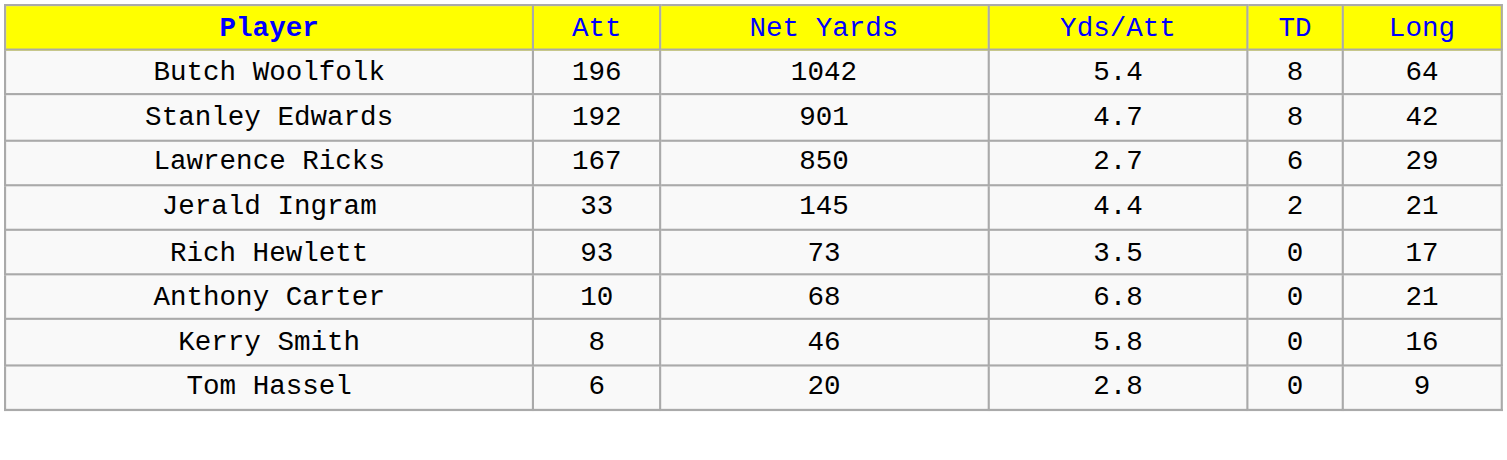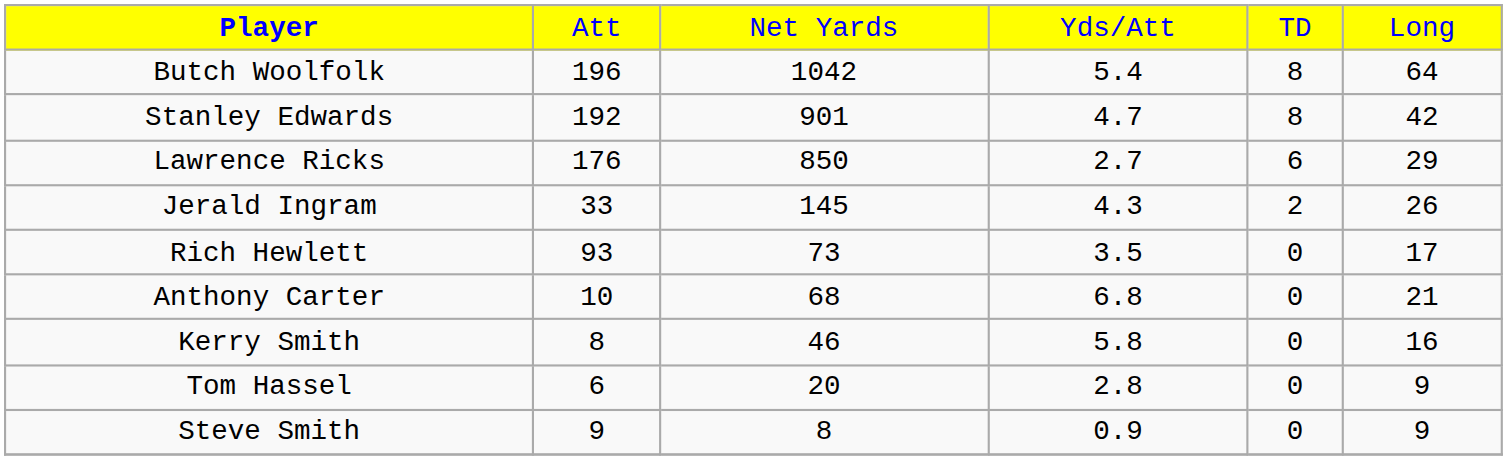 <table class="wikitable" width="80%">
 <tr align="center"  style="background:yellow;color:blue;">
 <td><strong>Player</strong></td>
 <td>Att</td>
 <td>Net Yards</td>
 <td>Yds/Att</td>
 <td>TD</td>
 <td>Long</td>
 </tr>
 <tr align="center" bgcolor="">
 <td>Butch Woolfolk</td>
 <td>196</td>
 <td>1042</td>
 <td>5.4</td>
 <td>8</td>
 <td>64</td>
 </tr>
 <tr align="center" bgcolor="">
 <td>Stanley Edwards</td>
 <td>192</td>
 <td>901</td>
 <td>4.7</td>
 <td>8</td>
 <td>42</td>
 </tr>
 <tr align="center" bgcolor="">
 <td>Lawrence Ricks</td>
-<td>167</td>
+<td>176</td>
 <td>850</td>
 <td>2.7</td>
 <td>6</td>
 <td>29</td>
 </tr>
 <tr align="center" bgcolor="">
 <td>Jerald Ingram</td>
 <td>33</td>
 <td>145</td>
-<td>4.4</td>
+<td>4.3</td>
 <td>2</td>
-<td>21</td>
+<td>26</td>
 </tr>
 <tr align="center" bgcolor="">
 <td>Rich Hewlett</td>
 <td>93</td>
 <td>73</td>
 <td>3.5</td>
 <td>0</td>
 <td>17</td>
 </tr>
 <tr align="center" bgcolor="">
 <td>Anthony Carter</td>
 <td>10</td>
 <td>68</td>
 <td>6.8</td>
 <td>0</td>
 <td>21</td>
 </tr>
 <tr align="center" bgcolor="">
 <td>Kerry Smith</td>
 <td>8</td>
 <td>46</td>
 <td>5.8</td>
 <td>0</td>
 <td>16</td>
 </tr>
 <tr align="center" bgcolor="">
 <td>Tom Hassel</td>
 <td>6</td>
 <td>20</td>
 <td>2.8</td>
 <td>0</td>
 <td>9</td>
 </tr>
 <tr align="center" bgcolor="">
+<td>Steve Smith</td>
+<td>9</td>
+<td>8</td>
+<td>0.9</td>
+<td>0</td>
+<td>9</td>
+</tr>
+<tr align="center" bgcolor="">
 </tr>
 </table>
